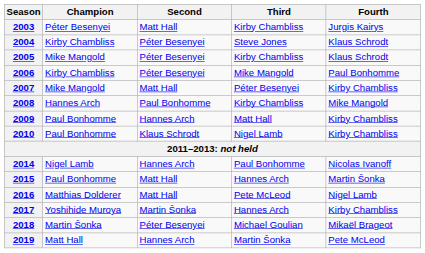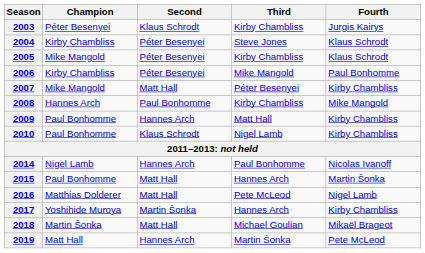 <table class="wikitable">
 <tr>
 <th>Season</th>
 <th width="150">Champion</th>
 <th width="150">Second</th>
 <th width="150">Third</th>
 <th width="150">Fourth</th>
 </tr>
 <tr>
 <th><a href='#'>2003</a></th>
 <td> <a href='#'>Péter Besenyei</a></td>
-<td> <a href='#'>Matt Hall</a></td>
+<td> <a href='#'>Klaus Schrodt</a></td>
 <td> <a href='#'>Kirby Chambliss</a></td>
 <td> <a href='#'>Jurgis Kairys</a></td>
 </tr>
 <tr>
 <th><a href='#'>2004</a></th>
 <td> <a href='#'>Kirby Chambliss</a></td>
 <td> <a href='#'>Péter Besenyei</a></td>
 <td> <a href='#'>Steve Jones</a></td>
 <td> <a href='#'>Klaus Schrodt</a></td>
 </tr>
 <tr>
 <th><a href='#'>2005</a></th>
 <td> <a href='#'>Mike Mangold</a></td>
 <td> <a href='#'>Péter Besenyei</a></td>
 <td> <a href='#'>Kirby Chambliss</a></td>
 <td> <a href='#'>Klaus Schrodt</a></td>
 </tr>
 <tr>
 <th><a href='#'>2006</a></th>
 <td> <a href='#'>Kirby Chambliss</a></td>
 <td> <a href='#'>Péter Besenyei</a></td>
 <td> <a href='#'>Mike Mangold</a></td>
 <td> <a href='#'>Paul Bonhomme</a></td>
 </tr>
 <tr>
 <th><a href='#'>2007</a></th>
 <td> <a href='#'>Mike Mangold</a></td>
 <td> <a href='#'>Matt Hall</a></td>
 <td> <a href='#'>Péter Besenyei</a></td>
 <td> <a href='#'>Kirby Chambliss</a></td>
 </tr>
 <tr>
 <th><a href='#'>2008</a></th>
 <td> <a href='#'>Hannes Arch</a></td>
 <td> <a href='#'>Paul Bonhomme</a></td>
 <td> <a href='#'>Kirby Chambliss</a></td>
 <td> <a href='#'>Mike Mangold</a></td>
 </tr>
 <tr>
 <th><a href='#'>2009</a></th>
 <td> <a href='#'>Paul Bonhomme</a></td>
 <td> <a href='#'>Hannes Arch</a></td>
 <td> <a href='#'>Matt Hall</a></td>
 <td> <a href='#'>Kirby Chambliss</a></td>
 </tr>
 <tr>
 <th><a href='#'>2010</a></th>
 <td> <a href='#'>Paul Bonhomme</a></td>
 <td> <a href='#'>Klaus Schrodt</a></td>
 <td> <a href='#'>Nigel Lamb</a></td>
 <td> <a href='#'>Kirby Chambliss</a></td>
 </tr>
 <tr style="background:#DDDDDD;">
 <th align=center colspan=5>2011–2013: <em>not held</em></th>
 </tr>
 <tr>
 <th><a href='#'>2014</a></th>
 <td> <a href='#'>Nigel Lamb</a></td>
 <td> <a href='#'>Hannes Arch</a></td>
 <td> <a href='#'>Paul Bonhomme</a></td>
 <td> <a href='#'>Nicolas Ivanoff</a></td>
 </tr>
 <tr>
 <th><a href='#'>2015</a></th>
 <td> <a href='#'>Paul Bonhomme</a></td>
 <td> <a href='#'>Matt Hall</a></td>
 <td> <a href='#'>Hannes Arch</a></td>
 <td> <a href='#'>Martin Šonka</a></td>
 </tr>
 <tr>
 <th><a href='#'>2016</a></th>
 <td> <a href='#'>Matthias Dolderer</a></td>
 <td> <a href='#'>Matt Hall</a></td>
 <td> <a href='#'>Pete McLeod</a></td>
 <td> <a href='#'>Nigel Lamb</a></td>
 </tr>
 <tr>
 <th><a href='#'>2017</a></th>
 <td> <a href='#'>Yoshihide Muroya</a></td>
 <td> <a href='#'>Martin Šonka</a></td>
 <td> <a href='#'>Hannes Arch</a></td>
 <td> <a href='#'>Kirby Chambliss</a></td>
 </tr>
 <tr>
 <th><a href='#'>2018</a></th>
 <td> <a href='#'>Martin Šonka</a></td>
-<td> <a href='#'>Péter Besenyei</a></td>
+<td> <a href='#'>Matt Hall</a></td>
 <td> <a href='#'>Michael Goulian</a></td>
 <td> <a href='#'>Mikaël Brageot</a></td>
 </tr>
 <tr>
 <th><a href='#'>2019</a></th>
 <td> <a href='#'>Matt Hall</a></td>
 <td> <a href='#'>Hannes Arch</a></td>
 <td> <a href='#'>Martin Šonka</a></td>
 <td> <a href='#'>Pete McLeod</a></td>
 </tr>
 </table>
